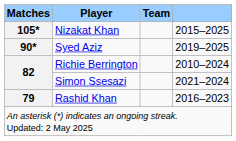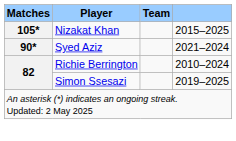 <table class="wikitable sortable defaultleft col3center" style="font-size: 95%">
 <tr>
 <th style="background-color:#9cf;" scope="col">Matches</th>
 <th style="background-color:#9cf;" scope="col">Player</th>
 <th style="background-color:#9cf;" scope="col">Team</th>
 <th style="background-color:#9cf;" scope="col"></th>
 </tr>
 <tr>
 <th>105*</th>
 <td><a href='#'>Nizakat Khan</a></td>
 <td></td>
 <td>2015–2025</td>
 </tr>
 <tr>
 <th>90*</th>
 <td><a href='#'>Syed Aziz</a></td>
 <td></td>
-<td>2019–2025</td>
+<td>2021–2024</td>
 </tr>
 <tr>
 <th rowspan="2">82</th>
 <td><a href='#'>Richie Berrington</a></td>
 <td></td>
 <td>2010–2024</td>
 </tr>
 <tr>
 <td><a href='#'>Simon Ssesazi</a></td>
 <td></td>
-<td>2021–2024</td>
-</tr>
-<tr>
-<th>79</th>
-<td><a href='#'>Rashid Khan</a></td>
-<td></td>
-<td>2016–2023</td>
+<td>2019–2025</td>
 </tr>
 <tr class="sortbottom">
 <td colspan="4" scope="row" style="text-align:left;"><small><em>An asterisk (*) indicates an ongoing streak.</em> <br>Updated: 2 May 2025</small></td>
 </tr>
 </table>
